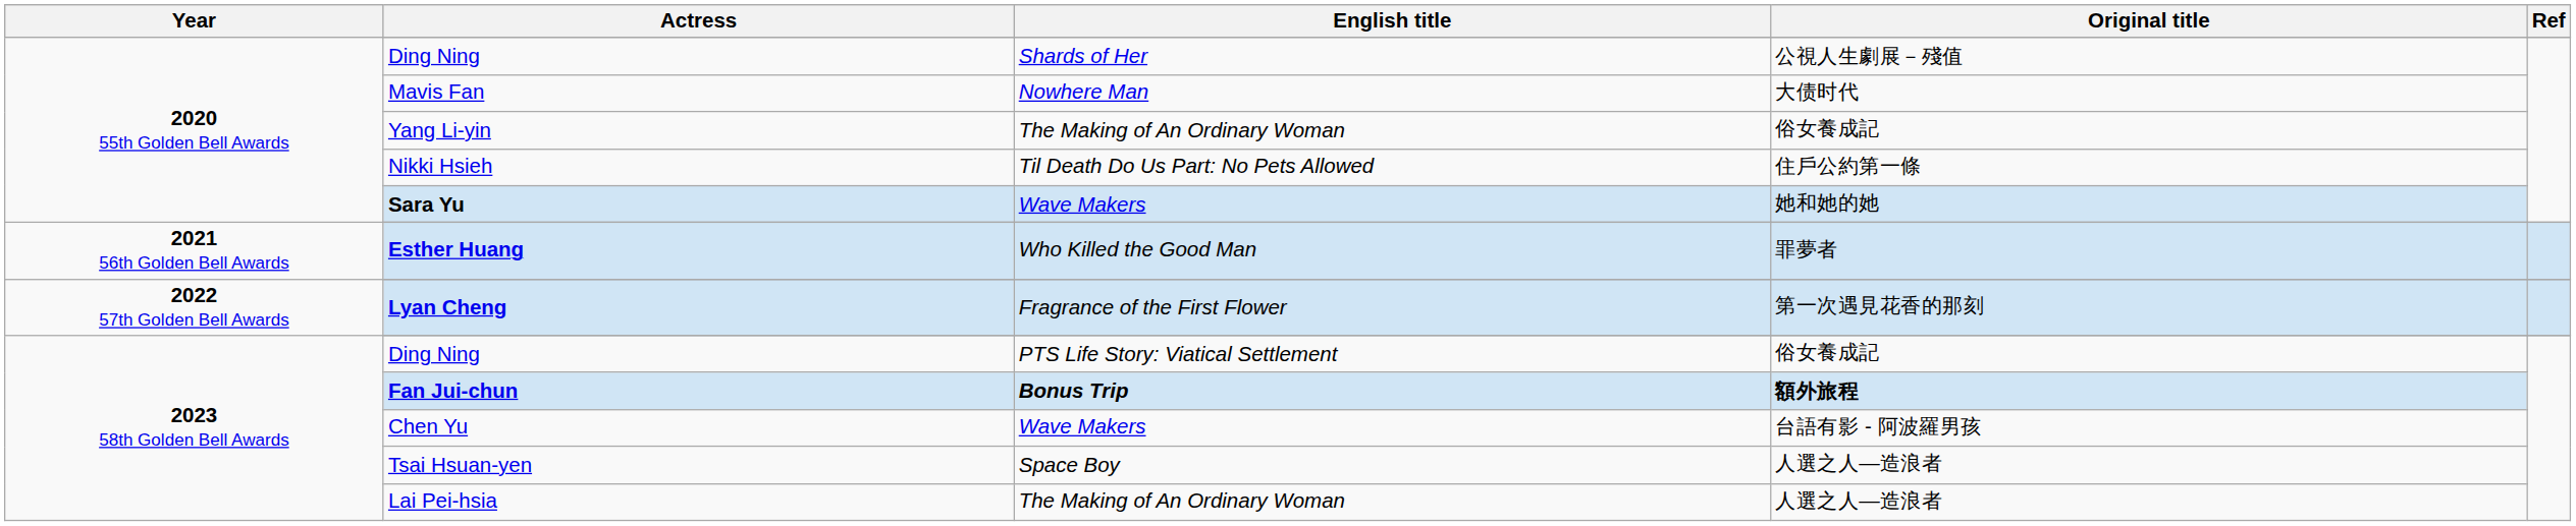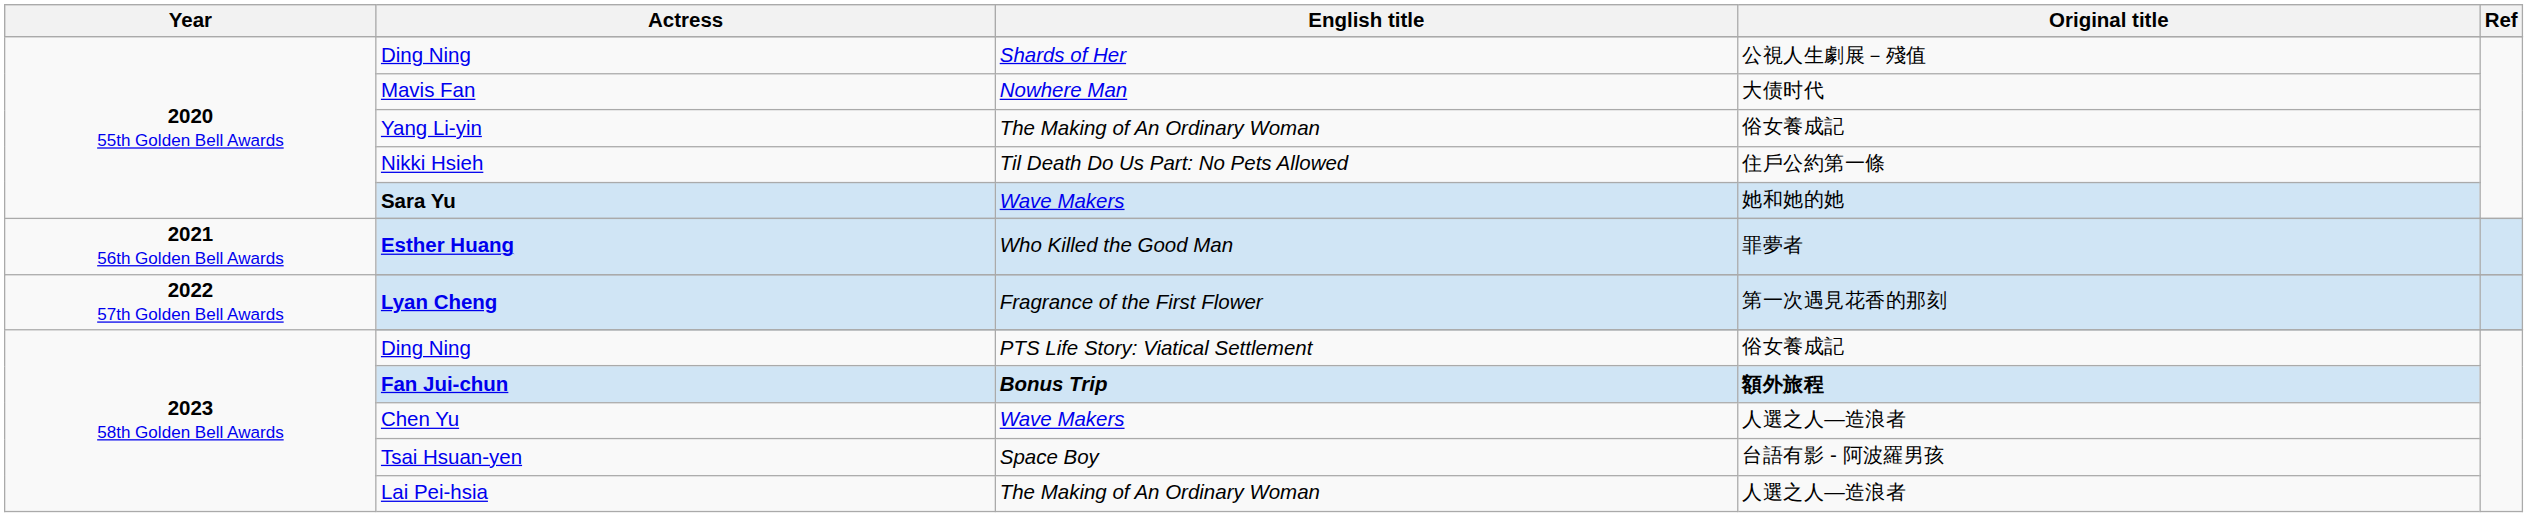 <table class="wikitable">
 <tr style="background:#bebebe;">
 <th style="width:15%;">Year</th>
 <th style="width:25%;">Actress</th>
 <th style="width:30%;">English title</th>
 <th style="width:30%;">Original title</th>
 <th style="width:2%;">Ref</th>
 </tr>
 <tr>
 <td rowspan=6 style="text-align:center"><strong>2020</strong> <br> <small><a href='#'>55th Golden Bell Awards</a></small></td>
 </tr>
 <tr>
 <td><a href='#'>Ding Ning</a></td>
 <td><em><a href='#'>Shards of Her</a></em></td>
 <td>公視人生劇展－殘值</td>
 <td rowspan=5></td>
 </tr>
 <tr>
 <td><a href='#'>Mavis Fan</a></td>
 <td><em><a href='#'>Nowhere Man</a></em></td>
 <td>大债时代</td>
 </tr>
 <tr>
 <td><a href='#'>Yang Li-yin</a></td>
 <td><em>The Making of An Ordinary Woman</em></td>
 <td>俗女養成記</td>
 </tr>
 <tr>
 <td><a href='#'>Nikki Hsieh</a></td>
 <td><em>Til Death Do Us Part: No Pets Allowed</em></td>
 <td>住戶公約第一條</td>
 </tr>
 <tr style="background:#d0e5f5;">
 <td><strong>Sara Yu</strong></td>
 <td><em><a href='#'>Wave Makers</a></em></td>
 <td>她和她的她</td>
 </tr>
 <tr>
 <td rowspan=2 style="text-align:center"><strong>2021</strong> <br> <small><a href='#'>56th Golden Bell Awards</a></small></td>
 </tr>
 <tr style="background:#d0e5f5;">
 <td><strong><a href='#'>Esther Huang</a></strong></td>
 <td><em>Who Killed the Good Man</em></td>
 <td>罪夢者</td>
 <td rowspan=1></td>
 </tr>
 <tr>
 <td rowspan=2 style="text-align:center"><strong>2022</strong> <br> <small><a href='#'>57th Golden Bell Awards</a></small></td>
 </tr>
 <tr style="background:#d0e5f5;">
 <td><strong><a href='#'>Lyan Cheng</a></strong></td>
 <td><em>Fragrance of the First Flower</em></td>
 <td>第一次遇見花香的那刻</td>
 <td rowspan=1></td>
 </tr>
 <tr>
 <td rowspan=6 style="text-align:center"><strong>2023</strong> <br> <small><a href='#'>58th Golden Bell Awards</a></small></td>
 </tr>
 <tr>
 <td><a href='#'>Ding Ning</a></td>
 <td><em>PTS Life Story: Viatical Settlement</em></td>
 <td>俗女養成記</td>
 <td rowspan=5></td>
 </tr>
 <tr style="background:#d0e5f5;">
 <td><strong><a href='#'>Fan Jui-chun</a></strong></td>
 <td><strong><em>Bonus Trip</em></strong></td>
 <td><strong>額外旅程</strong></td>
 </tr>
 <tr>
 <td><a href='#'>Chen Yu</a></td>
 <td><em><a href='#'>Wave Makers</a></em></td>
-<td>台語有影 - 阿波羅男孩</td>
+<td>人選之人—造浪者</td>
 </tr>
 <tr>
 <td><a href='#'>Tsai Hsuan-yen</a></td>
 <td><em>Space Boy</em></td>
-<td>人選之人—造浪者</td>
+<td>台語有影 - 阿波羅男孩</td>
 </tr>
 <tr>
 <td><a href='#'>Lai Pei-hsia</a></td>
 <td><em>The Making of An Ordinary Woman</em></td>
 <td>人選之人—造浪者</td>
 </tr>
 </table>
